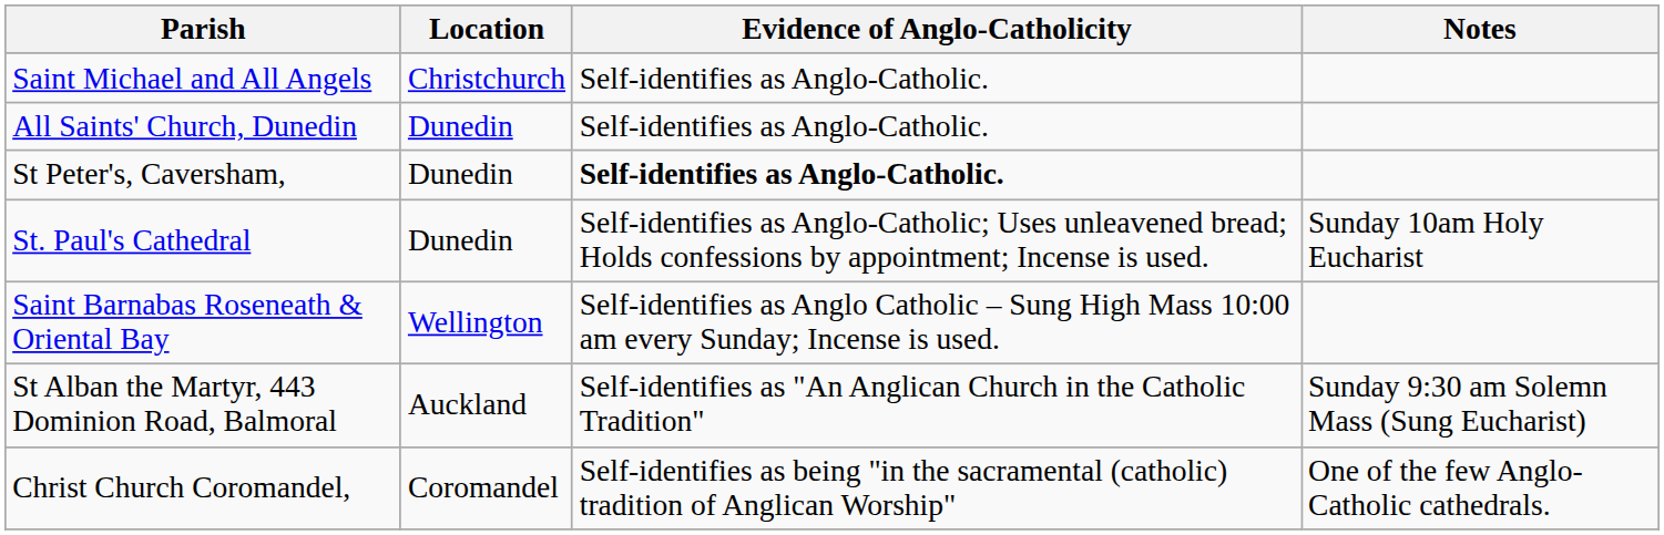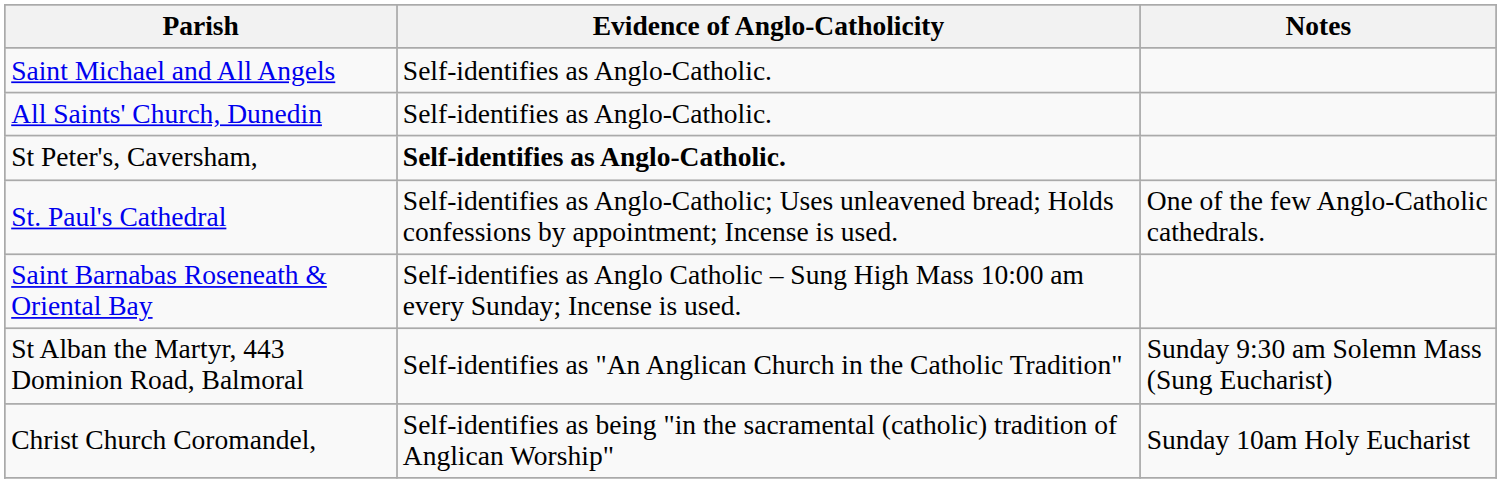 <table class="wikitable sortable">
 <tr>
 <th>Parish</th>
-<th>Location</th>
 <th>Evidence of Anglo-Catholicity</th>
 <th>Notes</th>
 </tr>
 <tr>
 <td><a href='#'>Saint Michael and All Angels</a></td>
-<td><a href='#'>Christchurch</a></td>
 <td>Self-identifies as Anglo-Catholic.</td>
 <td></td>
 </tr>
 <tr>
 <td><a href='#'>All Saints' Church, Dunedin</a></td>
-<td><a href='#'>Dunedin</a></td>
 <td>Self-identifies as Anglo-Catholic.</td>
 <td></td>
 </tr>
 <tr>
 <td>St Peter's, Caversham,</td>
-<td>Dunedin</td>
 <td><strong>Self-identifies as Anglo-Catholic.</strong></td>
 <td></td>
 </tr>
 <tr>
 <td><a href='#'>St. Paul's Cathedral</a></td>
-<td>Dunedin</td>
 <td>Self-identifies as Anglo-Catholic; Uses unleavened bread; Holds confessions by appointment; Incense is used.</td>
-<td>Sunday 10am Holy Eucharist</td>
+<td>One of the few Anglo-Catholic cathedrals.</td>
 </tr>
 <tr>
 <td><a href='#'>Saint Barnabas Roseneath & Oriental Bay</a></td>
-<td><a href='#'>Wellington</a></td>
 <td>Self-identifies as Anglo Catholic – Sung High Mass 10:00 am every Sunday; Incense is used.</td>
 <td></td>
 </tr>
 <tr>
 <td>St Alban the Martyr, 443 Dominion Road, Balmoral</td>
-<td>Auckland</td>
 <td>Self-identifies as "An Anglican Church in the Catholic Tradition"</td>
 <td>Sunday 9:30 am Solemn Mass (Sung Eucharist)</td>
 </tr>
 <tr>
 <td>Christ Church Coromandel,</td>
-<td>Coromandel</td>
 <td>Self-identifies as being "in the sacramental (catholic) tradition of Anglican Worship"</td>
-<td>One of the few Anglo-Catholic cathedrals.</td>
+<td>Sunday 10am Holy Eucharist</td>
 </tr>
 </table>
